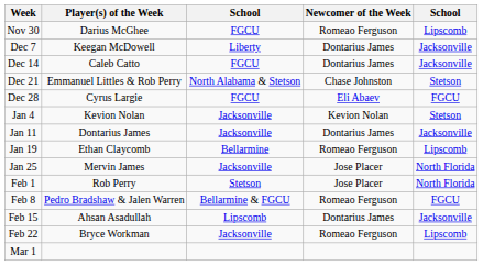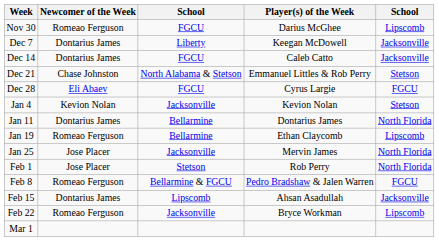 <table class=wikitable style="text-align:center">
 <tr>
 <th>Week</th>
+<th>Newcomer of the Week</th>
+<th>School</th>
 <th>Player(s) of the Week</th>
-<th>School</th>
-<th>Newcomer of the Week</th>
 <th>School</th>
 </tr>
 <tr>
 <td>Nov 30</td>
+<td>Romeao Ferguson</td>
+<td><a href='#'>FGCU</a></td>
 <td>Darius McGhee</td>
-<td><a href='#'>FGCU</a></td>
-<td>Romeao Ferguson</td>
 <td><a href='#'>Lipscomb</a></td>
 </tr>
 <tr>
 <td>Dec 7</td>
+<td>Dontarius James</td>
+<td><a href='#'>Liberty</a></td>
 <td>Keegan McDowell</td>
-<td><a href='#'>Liberty</a></td>
-<td>Dontarius James</td>
 <td><a href='#'>Jacksonville</a></td>
 </tr>
 <tr>
 <td>Dec 14</td>
+<td>Dontarius James</td>
+<td><a href='#'>FGCU</a></td>
 <td>Caleb Catto</td>
-<td><a href='#'>FGCU</a></td>
-<td>Dontarius James</td>
 <td><a href='#'>Jacksonville</a></td>
 </tr>
 <tr>
 <td>Dec 21</td>
+<td>Chase Johnston</td>
+<td><a href='#'>North Alabama</a> & <a href='#'>Stetson</a></td>
 <td>Emmanuel Littles & Rob Perry</td>
-<td><a href='#'>North Alabama</a> & <a href='#'>Stetson</a></td>
-<td>Chase Johnston</td>
 <td><a href='#'>Stetson</a></td>
 </tr>
 <tr>
 <td>Dec 28</td>
+<td><a href='#'>Eli Abaev</a></td>
+<td><a href='#'>FGCU</a></td>
 <td>Cyrus Largie</td>
-<td><a href='#'>FGCU</a></td>
-<td><a href='#'>Eli Abaev</a></td>
 <td><a href='#'>FGCU</a></td>
 </tr>
 <tr>
 <td>Jan 4</td>
 <td>Kevion Nolan</td>
 <td><a href='#'>Jacksonville</a></td>
 <td>Kevion Nolan</td>
 <td><a href='#'>Stetson</a></td>
 </tr>
 <tr>
 <td>Jan 11</td>
 <td>Dontarius James</td>
-<td><a href='#'>Jacksonville</a></td>
+<td><a href='#'>Bellarmine</a></td>
 <td>Dontarius James</td>
-<td><a href='#'>Jacksonville</a></td>
+<td><a href='#'>North Florida</a></td>
 </tr>
 <tr>
 <td>Jan 19</td>
+<td>Romeao Ferguson</td>
+<td><a href='#'>Bellarmine</a></td>
 <td>Ethan Claycomb</td>
-<td><a href='#'>Bellarmine</a></td>
-<td>Romeao Ferguson</td>
 <td><a href='#'>Lipscomb</a></td>
 </tr>
 <tr>
 <td>Jan 25</td>
+<td>Jose Placer</td>
+<td><a href='#'>Jacksonville</a></td>
 <td>Mervin James</td>
-<td><a href='#'>Jacksonville</a></td>
-<td>Jose Placer</td>
 <td><a href='#'>North Florida</a></td>
 </tr>
 <tr>
 <td>Feb 1</td>
+<td>Jose Placer</td>
+<td><a href='#'>Stetson</a></td>
 <td>Rob Perry</td>
-<td><a href='#'>Stetson</a></td>
-<td>Jose Placer</td>
 <td><a href='#'>North Florida</a></td>
 </tr>
 <tr>
 <td>Feb 8</td>
+<td>Romeao Ferguson</td>
+<td><a href='#'>Bellarmine</a> & <a href='#'>FGCU</a></td>
 <td><a href='#'>Pedro Bradshaw</a> & Jalen Warren</td>
-<td><a href='#'>Bellarmine</a> & <a href='#'>FGCU</a></td>
-<td>Romeao Ferguson</td>
 <td><a href='#'>FGCU</a></td>
 </tr>
 <tr>
 <td>Feb 15</td>
+<td>Dontarius James</td>
+<td><a href='#'>Lipscomb</a></td>
 <td>Ahsan Asadullah</td>
-<td><a href='#'>Lipscomb</a></td>
-<td>Dontarius James</td>
 <td><a href='#'>Jacksonville</a></td>
 </tr>
 <tr>
 <td>Feb 22</td>
+<td>Romeao Ferguson</td>
+<td><a href='#'>Jacksonville</a></td>
 <td>Bryce Workman</td>
-<td><a href='#'>Jacksonville</a></td>
-<td>Romeao Ferguson</td>
 <td><a href='#'>Lipscomb</a></td>
 </tr>
 <tr>
 <td>Mar 1</td>
 <td></td>
 <td></td>
 <td></td>
 <td></td>
 </tr>
 </table>
